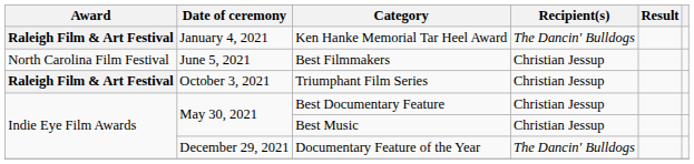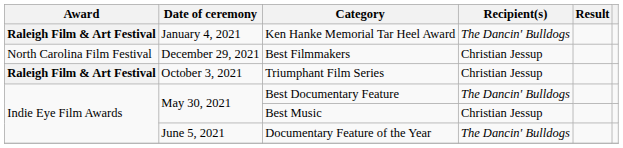 <table class="wikitable sortable plainrowheaders">
 <tr>
 <th scope="col">Award</th>
 <th scope="col">Date of ceremony</th>
 <th scope="col">Category</th>
 <th scope="col">Recipient(s)</th>
 <th scope="col">Result</th>
 <th scope="col" class="unsortable"></th>
 </tr>
 <tr>
 <th scope="row">Raleigh Film & Art Festival</th>
 <td>January 4, 2021</td>
 <td>Ken Hanke Memorial Tar Heel Award</td>
 <td><em>The Dancin' Bulldogs</em></td>
 <td></td>
 <td align="center"></td>
 </tr>
 <tr>
 <td scope="row">North Carolina Film Festival</td>
-<td>June 5, 2021</td>
+<td>December 29, 2021</td>
 <td>Best Filmmakers</td>
 <td>Christian Jessup</td>
 <td></td>
 <td align="center"></td>
 </tr>
 <tr>
 <th scope="row">Raleigh Film & Art Festival</th>
 <td>October 3, 2021</td>
 <td>Triumphant Film Series</td>
 <td>Christian Jessup</td>
 <td></td>
 <td></td>
 </tr>
 <tr>
 <td rowspan="3" scope="row">Indie Eye Film Awards</td>
 <td rowspan="2">May 30, 2021</td>
 <td>Best Documentary Feature</td>
-<td>Christian Jessup</td>
+<td><em>The Dancin' Bulldogs</em></td>
 <td></td>
 <td></td>
 </tr>
 <tr>
 <td>Best Music</td>
 <td>Christian Jessup</td>
 <td></td>
 <td></td>
 </tr>
 <tr>
-<td>December 29, 2021</td>
+<td>June 5, 2021</td>
 <td>Documentary Feature of the Year</td>
 <td><em>The Dancin' Bulldogs</em></td>
 <td></td>
 <td align="center"></td>
 </tr>
 <tr>
 </tr>
 </table>
